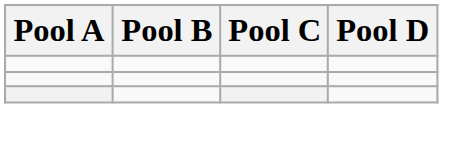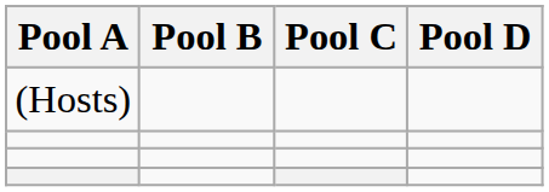 <table class="wikitable">
 <tr>
 <th width=25%>Pool A</th>
 <th width=25%>Pool B</th>
 <th width=25%>Pool C</th>
 <th width=25%>Pool D</th>
+</tr>
+<tr>
+<td> (Hosts)</td>
+<td></td>
+<td></td>
+<td></td>
 </tr>
 <tr>
 <td></td>
 <td></td>
 <td></td>
 <td></td>
 </tr>
 <tr>
 <td></td>
 <td></td>
 <td></td>
 <td></td>
 </tr>
 <tr>
 <th></th>
 <td></td>
 <th></th>
 <td></td>
 </tr>
 </table>
